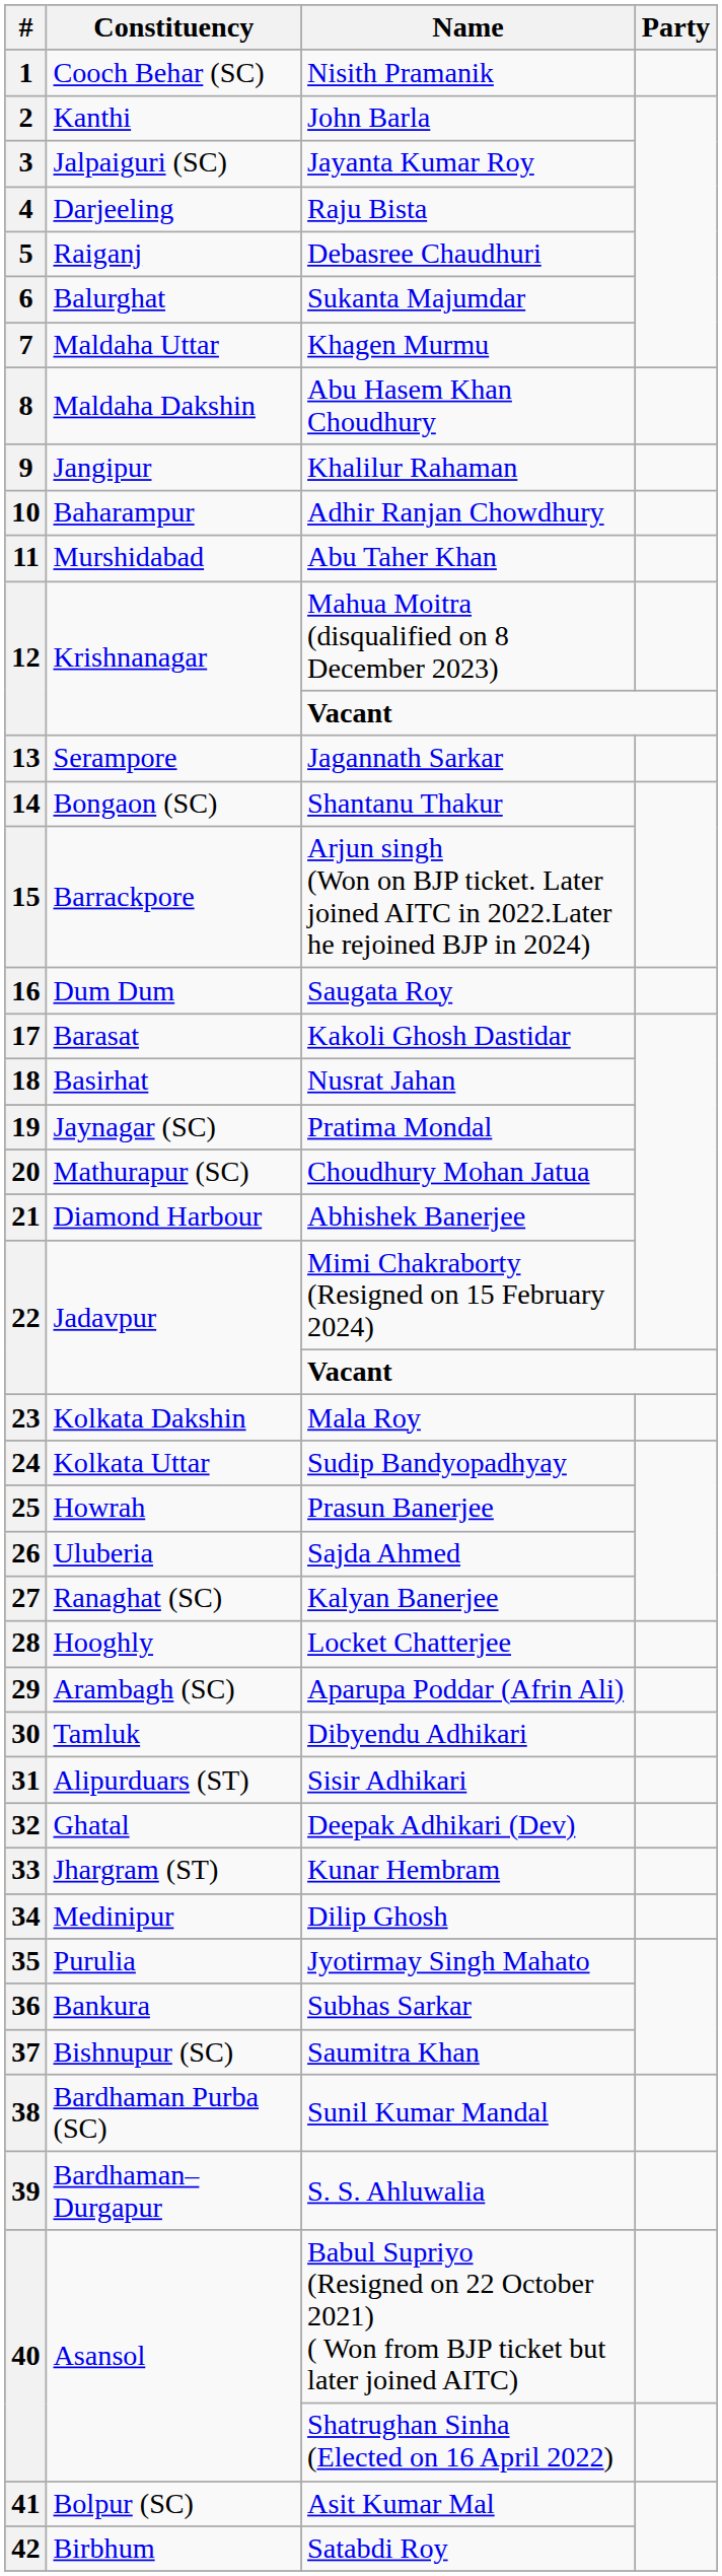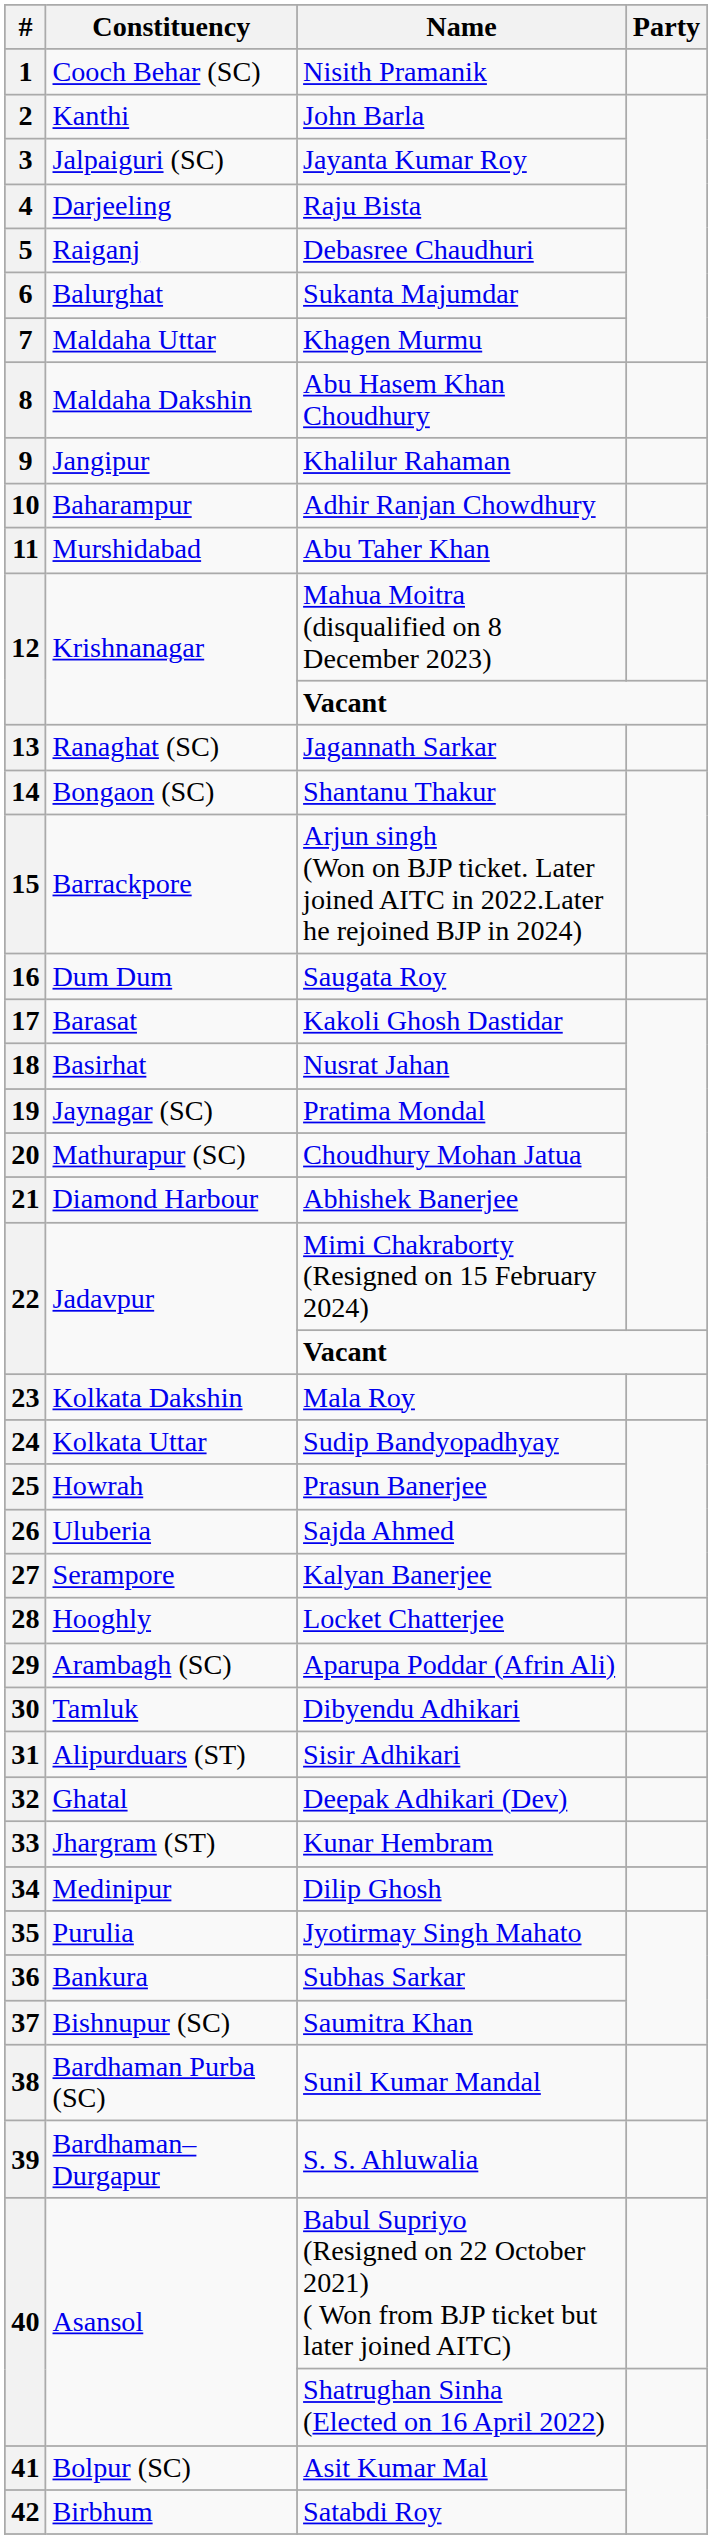 <table class="wikitable sortable">
 <tr>
 <th>#</th>
 <th style="width:135px">Constituency</th>
 <th style="width:180px">Name</th>
 <th colspan=2>Party</th>
 </tr>
 <tr>
 <th>1</th>
 <td><a href='#'>Cooch Behar</a> (SC)</td>
 <td><a href='#'>Nisith Pramanik</a></td>
 <td></td>
 </tr>
 <tr>
 <th>2</th>
 <td><a href='#'>Kanthi</a></td>
 <td><a href='#'>John Barla</a></td>
 </tr>
 <tr>
 <th>3</th>
 <td><a href='#'>Jalpaiguri</a> (SC)</td>
 <td><a href='#'>Jayanta Kumar Roy</a></td>
 </tr>
 <tr>
 <th>4</th>
 <td><a href='#'>Darjeeling</a></td>
 <td><a href='#'>Raju Bista</a></td>
 </tr>
 <tr>
 <th>5</th>
 <td><a href='#'>Raiganj</a></td>
 <td><a href='#'>Debasree Chaudhuri</a></td>
 </tr>
 <tr>
 <th>6</th>
 <td><a href='#'>Balurghat</a></td>
 <td><a href='#'>Sukanta Majumdar</a></td>
 </tr>
 <tr>
 <th>7</th>
 <td><a href='#'>Maldaha Uttar</a></td>
 <td><a href='#'>Khagen Murmu</a></td>
 </tr>
 <tr>
 <th>8</th>
 <td><a href='#'>Maldaha Dakshin</a></td>
 <td><a href='#'>Abu Hasem Khan Choudhury</a></td>
 <td></td>
 </tr>
 <tr>
 <th>9</th>
 <td><a href='#'>Jangipur</a></td>
 <td><a href='#'>Khalilur Rahaman</a></td>
 <td></td>
 </tr>
 <tr>
 <th>10</th>
 <td><a href='#'>Baharampur</a></td>
 <td><a href='#'>Adhir Ranjan Chowdhury</a></td>
 <td></td>
 </tr>
 <tr>
 <th>11</th>
 <td><a href='#'>Murshidabad</a></td>
 <td><a href='#'>Abu Taher Khan</a></td>
 <td></td>
 </tr>
 <tr>
 <th rowspan="2">12</th>
 <td rowspan="2"><a href='#'>Krishnanagar</a></td>
 <td><a href='#'>Mahua Moitra</a> <br>(disqualified on 8 December 2023)</td>
 </tr>
 <tr>
 <td colspan="3"><strong>Vacant</strong></td>
 </tr>
 <tr>
 <th>13</th>
-<td><a href='#'>Serampore</a></td>
+<td><a href='#'>Ranaghat</a> (SC)</td>
 <td><a href='#'>Jagannath Sarkar</a></td>
 <td></td>
 </tr>
 <tr>
 <th>14</th>
 <td><a href='#'>Bongaon</a> (SC)</td>
 <td><a href='#'>Shantanu Thakur</a></td>
 </tr>
 <tr>
 <th>15</th>
 <td><a href='#'>Barrackpore</a></td>
 <td><a href='#'>Arjun singh</a><br>(Won on BJP ticket. Later joined AITC in 2022.Later he rejoined BJP in 2024)</td>
 </tr>
 <tr>
 <th>16</th>
 <td><a href='#'>Dum Dum</a></td>
 <td><a href='#'>Saugata Roy</a></td>
 <td></td>
 </tr>
 <tr>
 <th>17</th>
 <td><a href='#'>Barasat</a></td>
 <td><a href='#'>Kakoli Ghosh Dastidar</a></td>
 </tr>
 <tr>
 <th>18</th>
 <td><a href='#'>Basirhat</a></td>
 <td><a href='#'>Nusrat Jahan</a></td>
 </tr>
 <tr>
 <th>19</th>
 <td><a href='#'>Jaynagar</a> (SC)</td>
 <td><a href='#'>Pratima Mondal</a></td>
 </tr>
 <tr>
 <th>20</th>
 <td><a href='#'>Mathurapur</a> (SC)</td>
 <td><a href='#'>Choudhury Mohan Jatua</a></td>
 </tr>
 <tr>
 <th>21</th>
 <td><a href='#'>Diamond Harbour</a></td>
 <td><a href='#'>Abhishek Banerjee</a></td>
 </tr>
 <tr>
 <th ! rowspan="2">22</th>
 <td rowspan="2"><a href='#'>Jadavpur</a></td>
 <td><a href='#'>Mimi Chakraborty</a> <br>(Resigned on 15 February 2024)</td>
 </tr>
 <tr>
 <td colspan="3"><strong>Vacant</strong></td>
 </tr>
 <tr>
 <th>23</th>
 <td><a href='#'>Kolkata Dakshin</a></td>
 <td><a href='#'>Mala Roy</a></td>
 <td></td>
 </tr>
 <tr>
 <th>24</th>
 <td><a href='#'>Kolkata Uttar</a></td>
 <td><a href='#'>Sudip Bandyopadhyay</a></td>
 </tr>
 <tr>
 <th>25</th>
 <td><a href='#'>Howrah</a></td>
 <td><a href='#'>Prasun Banerjee</a></td>
 </tr>
 <tr>
 <th>26</th>
 <td><a href='#'>Uluberia</a></td>
 <td><a href='#'>Sajda Ahmed</a></td>
 </tr>
 <tr>
 <th>27</th>
-<td><a href='#'>Ranaghat</a> (SC)</td>
+<td><a href='#'>Serampore</a></td>
 <td><a href='#'>Kalyan Banerjee</a></td>
 </tr>
 <tr>
 <th>28</th>
 <td><a href='#'>Hooghly</a></td>
 <td><a href='#'>Locket Chatterjee</a></td>
 <td></td>
 </tr>
 <tr>
 <th>29</th>
 <td><a href='#'>Arambagh</a> (SC)</td>
 <td><a href='#'>Aparupa Poddar (Afrin Ali)</a></td>
 <td></td>
 </tr>
 <tr>
 <th>30</th>
 <td><a href='#'>Tamluk</a></td>
 <td><a href='#'>Dibyendu Adhikari</a></td>
 <td></td>
 </tr>
 <tr>
 <th>31</th>
 <td><a href='#'>Alipurduars</a> (ST)</td>
 <td><a href='#'>Sisir Adhikari</a></td>
 <td></td>
 </tr>
 <tr>
 <th>32</th>
 <td><a href='#'>Ghatal</a></td>
 <td><a href='#'>Deepak Adhikari (Dev)</a></td>
 <td></td>
 </tr>
 <tr>
 <th>33</th>
 <td><a href='#'>Jhargram</a> (ST)</td>
 <td><a href='#'>Kunar Hembram</a></td>
 <td></td>
 </tr>
 <tr>
 <th>34</th>
 <td><a href='#'>Medinipur</a></td>
 <td><a href='#'>Dilip Ghosh</a></td>
 <td></td>
 </tr>
 <tr>
 <th>35</th>
 <td><a href='#'>Purulia</a></td>
 <td><a href='#'>Jyotirmay Singh Mahato</a></td>
 </tr>
 <tr>
 <th>36</th>
 <td><a href='#'>Bankura</a></td>
 <td><a href='#'>Subhas Sarkar</a></td>
 </tr>
 <tr>
 <th>37</th>
 <td><a href='#'>Bishnupur</a> (SC)</td>
 <td><a href='#'>Saumitra Khan</a></td>
 </tr>
 <tr>
 <th>38</th>
 <td><a href='#'>Bardhaman Purba</a> (SC)</td>
 <td><a href='#'>Sunil Kumar Mandal</a></td>
 <td></td>
 </tr>
 <tr>
 <th>39</th>
 <td><a href='#'>Bardhaman–Durgapur</a></td>
 <td><a href='#'>S. S. Ahluwalia</a></td>
 <td></td>
 </tr>
 <tr>
 <th rowspan="2">40</th>
 <td rowspan="2"><a href='#'>Asansol</a></td>
 <td><a href='#'>Babul Supriyo</a> <br>(Resigned on 22 October 2021)<br>( Won from BJP ticket but later joined AITC)</td>
 </tr>
 <tr>
 <td><a href='#'>Shatrughan Sinha</a> <br> (<a href='#'>Elected on 16 April 2022</a>)</td>
 <td></td>
 </tr>
 <tr>
 <th>41</th>
 <td><a href='#'>Bolpur</a> (SC)</td>
 <td><a href='#'>Asit Kumar Mal</a></td>
 </tr>
 <tr>
 <th>42</th>
 <td><a href='#'>Birbhum</a></td>
 <td><a href='#'>Satabdi Roy</a></td>
 </tr>
 </table>
